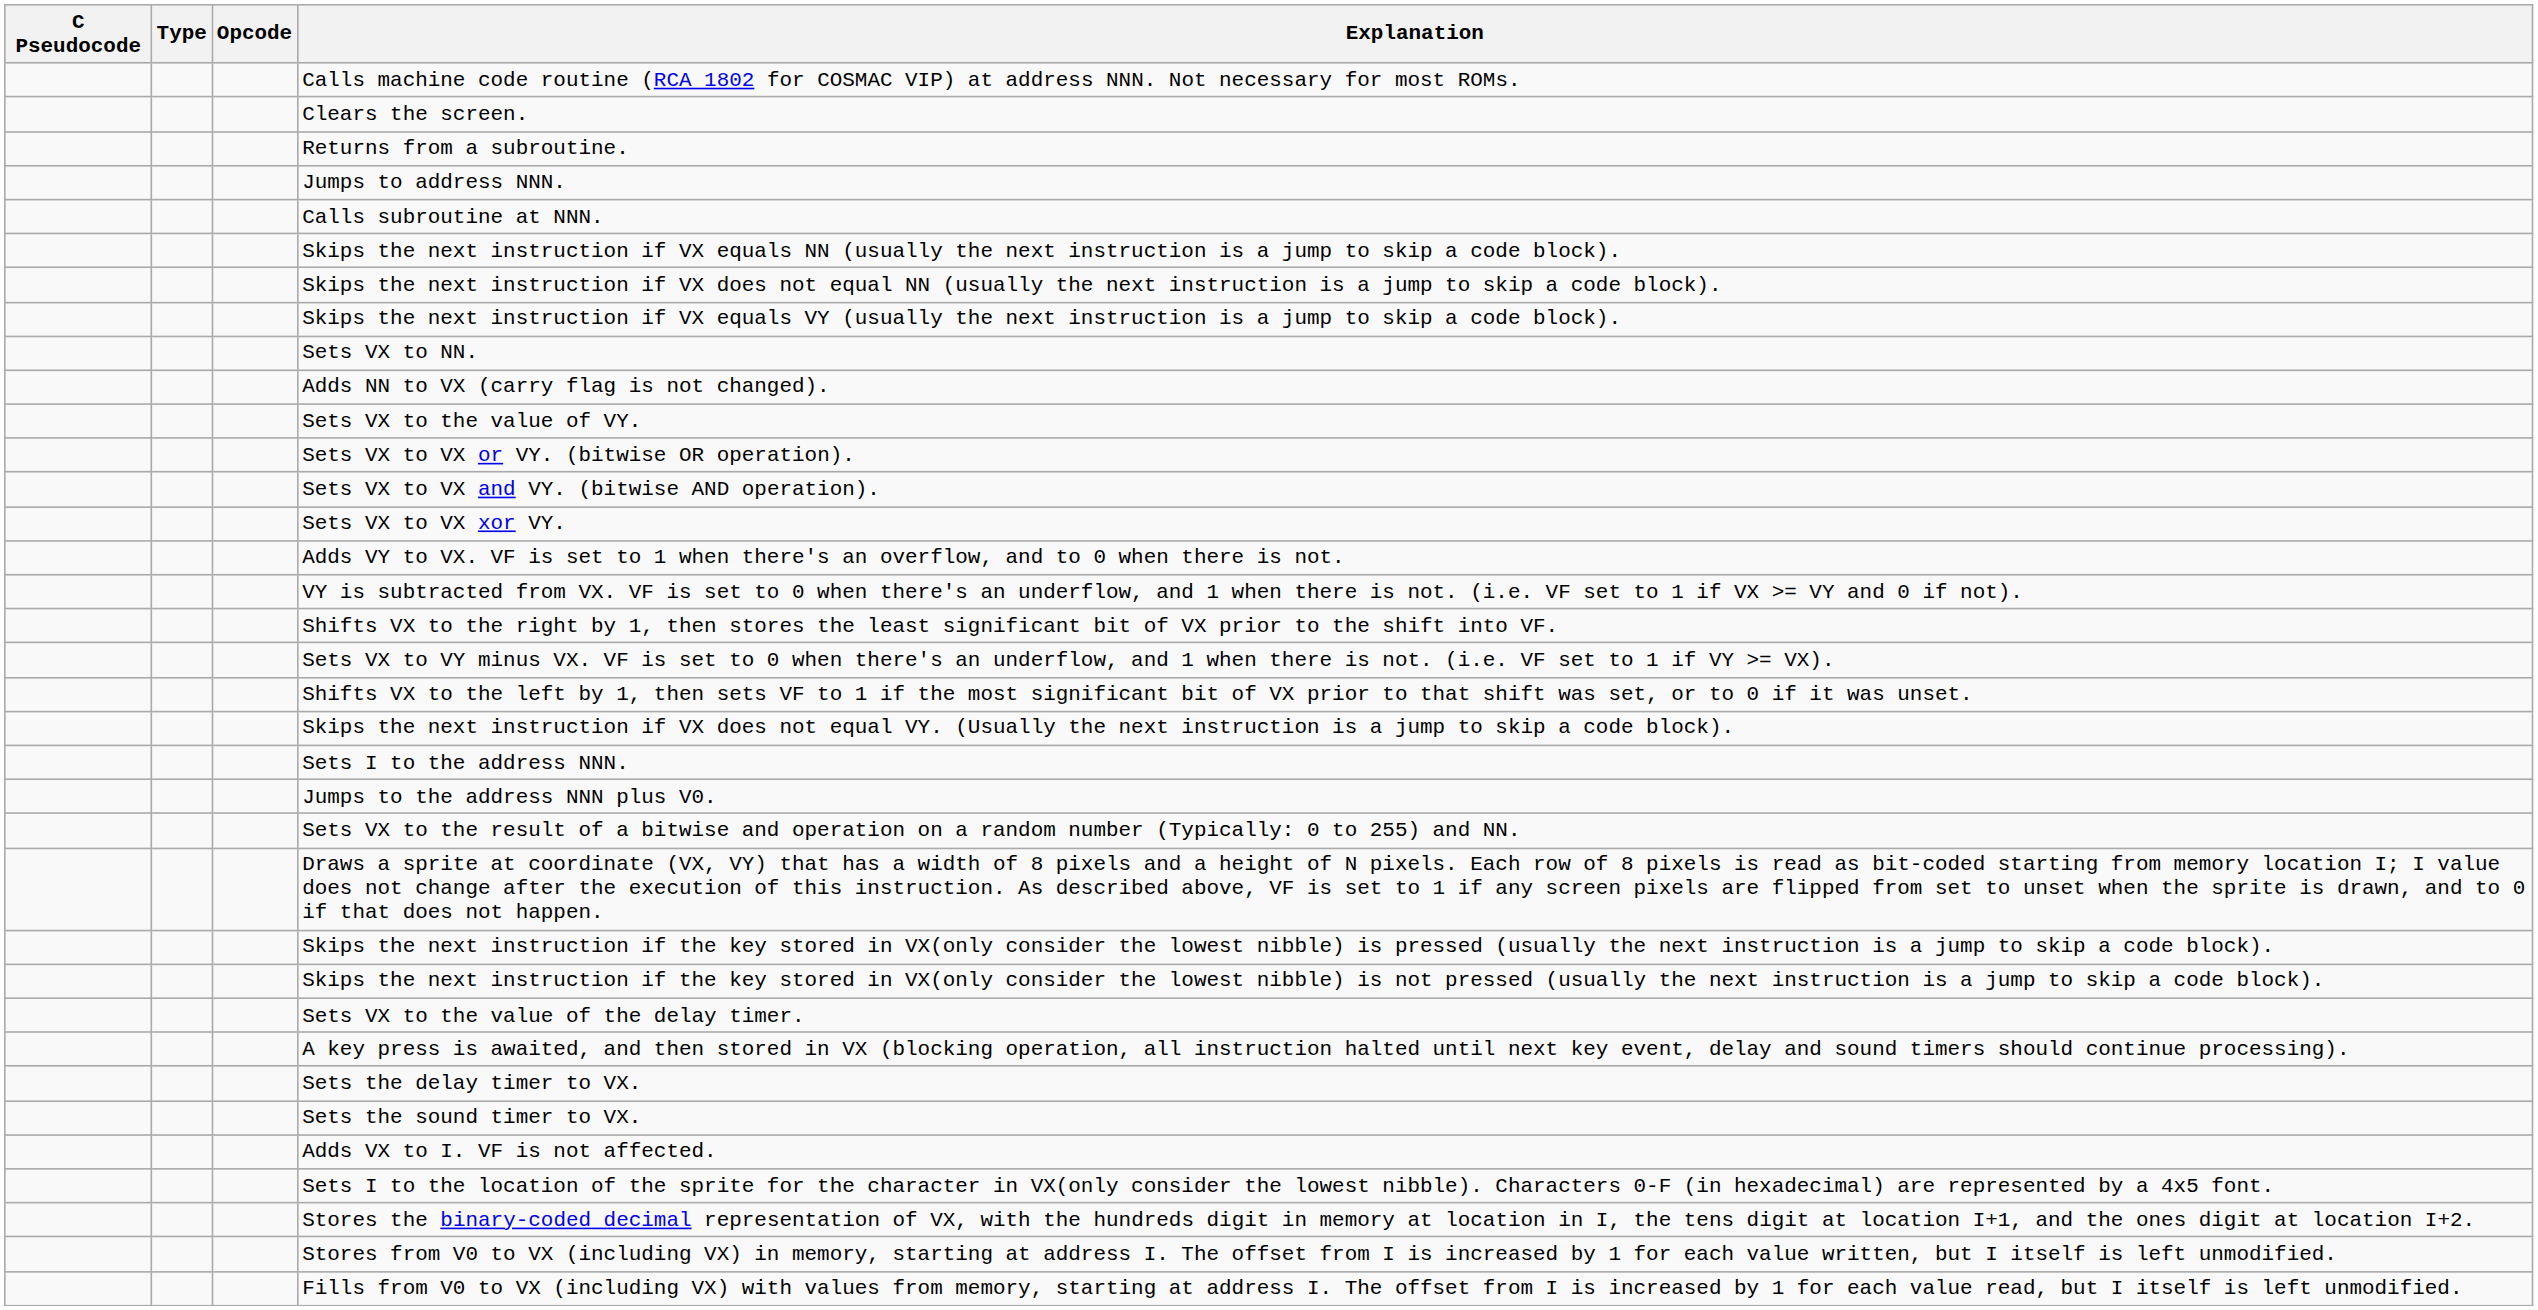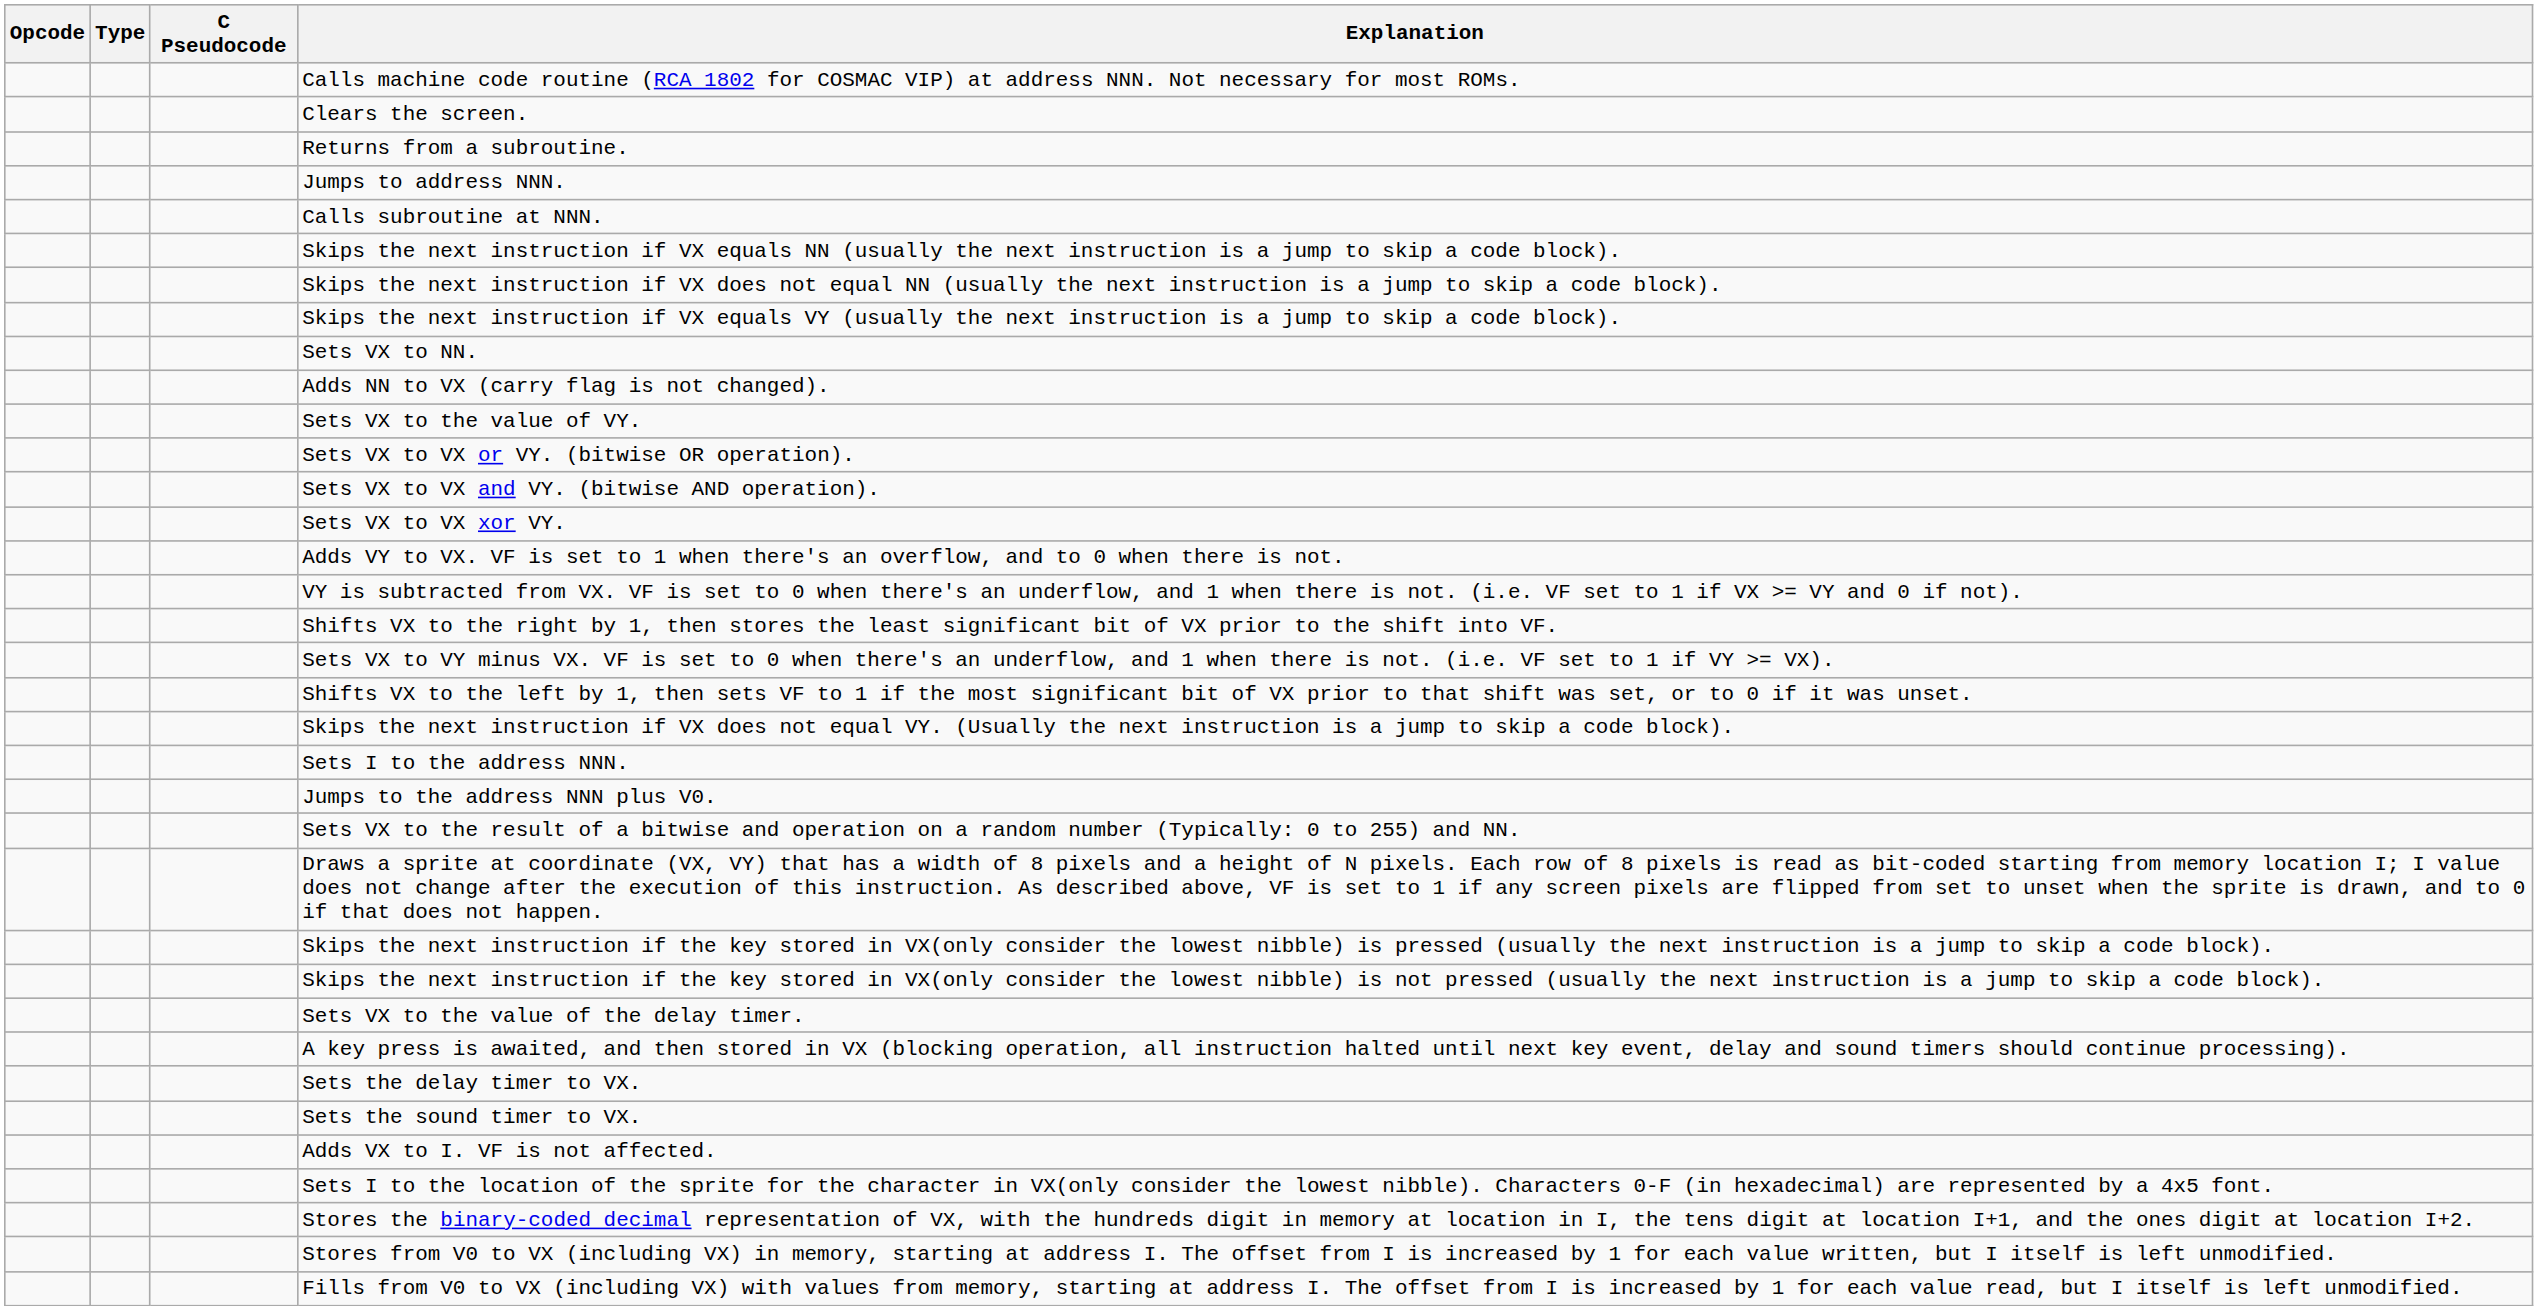 <table class="wikitable sortable">
 <tr>
+<th>Opcode</th>
+<th>Type</th>
 <th>C Pseudocode</th>
-<th>Type</th>
-<th>Opcode</th>
 <th>Explanation</th>
 </tr>
 <tr>
 <td></td>
 <td></td>
 <td></td>
 <td>Calls machine code routine (<a href='#'>RCA 1802</a> for COSMAC VIP) at address NNN.  Not necessary for most ROMs.</td>
 </tr>
 <tr>
 <td></td>
 <td></td>
 <td></td>
 <td>Clears the screen.</td>
 </tr>
 <tr>
 <td></td>
 <td></td>
 <td></td>
 <td>Returns from a subroutine.</td>
 </tr>
 <tr>
 <td></td>
 <td></td>
 <td></td>
 <td>Jumps to address NNN.</td>
 </tr>
 <tr>
 <td></td>
 <td></td>
 <td></td>
 <td>Calls subroutine at NNN.</td>
 </tr>
 <tr>
 <td></td>
 <td></td>
 <td></td>
 <td>Skips the next instruction if VX equals NN (usually the next instruction is a jump to skip a code block).</td>
 </tr>
 <tr>
 <td></td>
 <td></td>
 <td></td>
 <td>Skips the next instruction if VX does not equal NN (usually the next instruction is a jump to skip a code block).</td>
 </tr>
 <tr>
 <td></td>
 <td></td>
 <td></td>
 <td>Skips the next instruction if VX equals VY (usually the next instruction is a jump to skip a code block).</td>
 </tr>
 <tr>
 <td></td>
 <td></td>
 <td></td>
 <td>Sets VX to NN.</td>
 </tr>
 <tr>
 <td></td>
 <td></td>
 <td></td>
 <td>Adds NN to VX (carry flag is not changed).</td>
 </tr>
 <tr>
 <td></td>
 <td></td>
 <td></td>
 <td>Sets VX to the value of VY.</td>
 </tr>
 <tr>
 <td></td>
 <td></td>
 <td></td>
 <td>Sets VX to VX <a href='#'>or</a> VY. (bitwise OR operation).</td>
 </tr>
 <tr>
 <td></td>
 <td></td>
 <td></td>
 <td>Sets VX to VX <a href='#'>and</a> VY. (bitwise AND operation).</td>
 </tr>
 <tr>
 <td></td>
 <td></td>
 <td></td>
 <td>Sets VX to VX <a href='#'>xor</a> VY.</td>
 </tr>
 <tr>
 <td></td>
 <td></td>
 <td></td>
 <td>Adds VY to VX. VF is set to 1 when there's an overflow, and to 0 when there is not.</td>
 </tr>
 <tr>
 <td></td>
 <td></td>
 <td></td>
 <td>VY is subtracted from VX. VF is set to 0 when there's an underflow, and 1 when there is not. (i.e. VF set to 1 if VX >= VY and 0 if not).</td>
 </tr>
 <tr>
 <td></td>
 <td></td>
 <td></td>
 <td>Shifts VX to the right by 1, then stores the least significant bit of VX prior to the shift into VF.</td>
 </tr>
 <tr>
 <td></td>
 <td></td>
 <td></td>
 <td>Sets VX to VY minus VX. VF is set to 0 when there's an underflow, and 1 when there is not. (i.e. VF set to 1 if VY >= VX).</td>
 </tr>
 <tr>
 <td></td>
 <td></td>
 <td></td>
 <td>Shifts VX to the left by 1, then sets VF to 1 if the most significant bit of VX prior to that shift was set, or to 0 if it was unset.</td>
 </tr>
 <tr>
 <td></td>
 <td></td>
 <td></td>
 <td>Skips the next instruction if VX does not equal VY. (Usually the next instruction is a jump to skip a code block).</td>
 </tr>
 <tr>
 <td></td>
 <td></td>
 <td></td>
 <td>Sets I to the address NNN.</td>
 </tr>
 <tr>
 <td></td>
 <td></td>
 <td></td>
 <td>Jumps to the address NNN plus V0.</td>
 </tr>
 <tr>
 <td></td>
 <td></td>
 <td></td>
 <td>Sets VX to the result of a bitwise and operation on a random number (Typically: 0 to 255) and NN.</td>
 </tr>
 <tr>
 <td></td>
 <td></td>
 <td></td>
 <td>Draws a sprite at coordinate (VX, VY) that has a width of 8 pixels and a height of N pixels. Each row of 8 pixels is read as bit-coded starting from memory location I; I value does not change after the execution of this instruction. As described above, VF is set to 1 if any screen pixels are flipped from set to unset when the sprite is drawn, and to 0 if that does not happen.</td>
 </tr>
 <tr>
 <td></td>
 <td></td>
 <td></td>
 <td>Skips the next instruction if the key stored in VX(only consider the lowest nibble) is pressed (usually the next instruction is a jump to skip a code block).</td>
 </tr>
 <tr>
 <td></td>
 <td></td>
 <td></td>
 <td>Skips the next instruction if the key stored in VX(only consider the lowest nibble) is not pressed (usually the next instruction is a jump to skip a code block).</td>
 </tr>
 <tr>
 <td></td>
 <td></td>
 <td></td>
 <td>Sets VX to the value of the delay timer.</td>
 </tr>
 <tr>
 <td></td>
 <td></td>
 <td></td>
 <td>A key press is awaited, and then stored in VX (blocking operation, all instruction halted until next key event, delay and sound timers should continue processing).</td>
 </tr>
 <tr>
 <td></td>
 <td></td>
 <td></td>
 <td>Sets the delay timer to VX.</td>
 </tr>
 <tr>
 <td></td>
 <td></td>
 <td></td>
 <td>Sets the sound timer to VX.</td>
 </tr>
 <tr>
 <td></td>
 <td></td>
 <td></td>
 <td>Adds VX to I. VF is not affected.</td>
 </tr>
 <tr>
 <td></td>
 <td></td>
 <td></td>
 <td>Sets I to the location of the sprite for the character in VX(only consider the lowest nibble). Characters 0-F (in hexadecimal) are represented by a 4x5 font.</td>
 </tr>
 <tr>
 <td></td>
 <td></td>
 <td></td>
 <td>Stores the <a href='#'>binary-coded decimal</a> representation of VX, with the hundreds digit in memory at location in I, the tens digit at location I+1, and the ones digit at location I+2.</td>
 </tr>
 <tr>
 <td></td>
 <td></td>
 <td></td>
 <td>Stores from V0 to VX (including VX) in memory, starting at address I. The offset from I is increased by 1 for each value written, but I itself is left unmodified.</td>
 </tr>
 <tr>
 <td></td>
 <td></td>
 <td></td>
 <td>Fills from V0 to VX (including VX) with values from memory, starting at address I. The offset from I is increased by 1 for each value read, but I itself is left unmodified.</td>
 </tr>
 </table>
